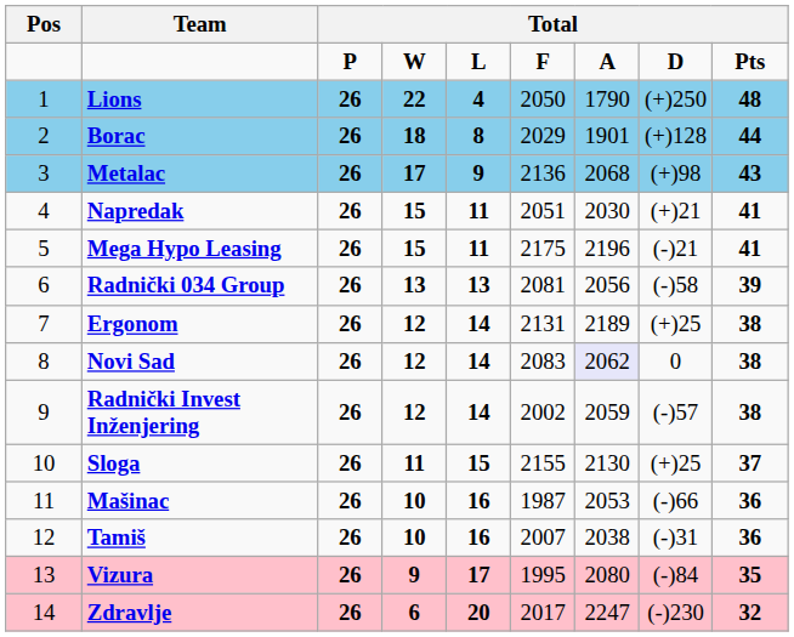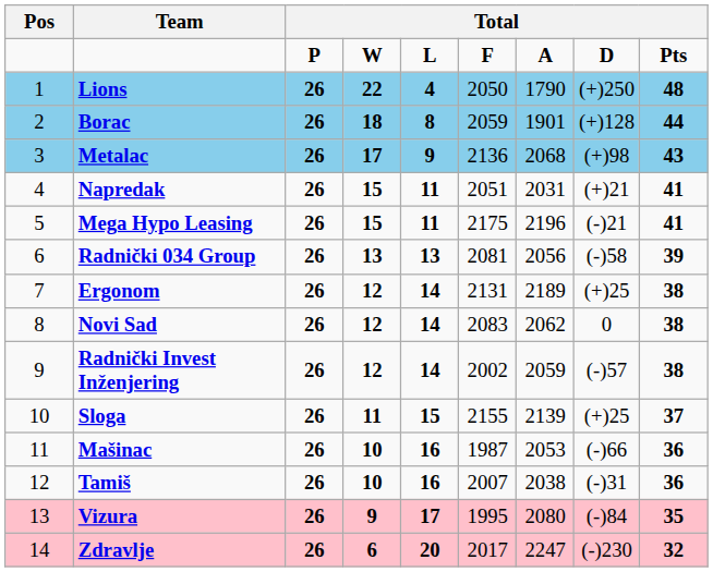 <table class="wikitable sortable" style="text-align: center; font-size:95%">
 <tr>
 <th width="44">Pos</th>
 <th width="151">Team</th>
 <th colspan=7>Total</th>
 </tr>
 <tr>
 <td></td>
 <td></td>
 <td width="36"><strong>P</strong></td>
 <td width="36"><strong>W</strong></td>
 <td width="36"><strong>L</strong></td>
 <td width="36"><strong>F</strong></td>
 <td width="36"><strong>A</strong></td>
 <td width="36"><strong>D</strong></td>
 <td width="44"><strong>Pts</strong></td>
 </tr>
 <tr bgcolor="87ceeb">
 <td>1</td>
 <td align="left"><strong><a href='#'>Lions</a></strong></td>
 <td><strong>26</strong></td>
 <td><strong>22</strong></td>
 <td><strong>4</strong></td>
 <td>2050</td>
 <td>1790</td>
 <td>(+)250</td>
 <td><strong>48</strong></td>
 </tr>
 <tr bgcolor="87ceeb">
 <td>2</td>
 <td align="left"><strong><a href='#'>Borac</a></strong></td>
 <td><strong>26</strong></td>
 <td><strong>18</strong></td>
 <td><strong>8</strong></td>
-<td>2029</td>
+<td>2059</td>
 <td>1901</td>
 <td>(+)128</td>
 <td><strong>44</strong></td>
 </tr>
 <tr bgcolor="87ceeb">
 <td>3</td>
 <td align="left"><strong><a href='#'>Metalac</a></strong></td>
 <td><strong>26</strong></td>
 <td><strong>17</strong></td>
 <td><strong>9</strong></td>
 <td>2136</td>
 <td>2068</td>
 <td>(+)98</td>
 <td><strong>43</strong></td>
 </tr>
 <tr>
 <td>4</td>
 <td align="left"><strong><a href='#'>Napredak</a></strong></td>
 <td><strong>26</strong></td>
 <td><strong>15</strong></td>
 <td><strong>11</strong></td>
 <td>2051</td>
-<td>2030</td>
+<td>2031</td>
 <td>(+)21</td>
 <td><strong>41</strong></td>
 </tr>
 <tr>
 <td>5</td>
 <td align="left"><strong><a href='#'>Mega Hypo Leasing</a></strong></td>
 <td><strong>26</strong></td>
 <td><strong>15</strong></td>
 <td><strong>11</strong></td>
 <td>2175</td>
 <td>2196</td>
 <td>(-)21</td>
 <td><strong>41</strong></td>
 </tr>
 <tr>
 <td>6</td>
 <td align="left"><strong><a href='#'>Radnički 034 Group</a></strong></td>
 <td><strong>26</strong></td>
 <td><strong>13</strong></td>
 <td><strong>13</strong></td>
 <td>2081</td>
 <td>2056</td>
 <td>(-)58</td>
 <td><strong>39</strong></td>
 </tr>
 <tr>
 <td>7</td>
 <td align="left"><strong><a href='#'>Ergonom</a></strong></td>
 <td><strong>26</strong></td>
 <td><strong>12</strong></td>
 <td><strong>14</strong></td>
 <td>2131</td>
 <td>2189</td>
 <td>(+)25</td>
 <td><strong>38</strong></td>
 </tr>
 <tr>
 <td>8</td>
 <td align="left"><strong><a href='#'>Novi Sad</a></strong></td>
 <td><strong>26</strong></td>
 <td><strong>12</strong></td>
 <td><strong>14</strong></td>
 <td>2083</td>
-<td style="background: lavender;">2062</td>
+<td>2062</td>
 <td>0</td>
 <td><strong>38</strong></td>
 </tr>
 <tr>
 <td>9</td>
 <td align="left"><strong><a href='#'>Radnički Invest Inženjering</a></strong></td>
 <td><strong>26</strong></td>
 <td><strong>12</strong></td>
 <td><strong>14</strong></td>
 <td>2002</td>
 <td>2059</td>
 <td>(-)57</td>
 <td><strong>38</strong></td>
 </tr>
 <tr>
 <td>10</td>
 <td align="left"><strong><a href='#'>Sloga</a></strong></td>
 <td><strong>26</strong></td>
 <td><strong>11</strong></td>
 <td><strong>15</strong></td>
 <td>2155</td>
-<td>2130</td>
+<td>2139</td>
 <td>(+)25</td>
 <td><strong>37</strong></td>
 </tr>
 <tr>
 <td>11</td>
 <td align="left"><strong><a href='#'>Mašinac</a></strong></td>
 <td><strong>26</strong></td>
 <td><strong>10</strong></td>
 <td><strong>16</strong></td>
 <td>1987</td>
 <td>2053</td>
 <td>(-)66</td>
 <td><strong>36</strong></td>
 </tr>
 <tr>
 <td>12</td>
 <td align="left"><strong><a href='#'>Tamiš</a></strong></td>
 <td><strong>26</strong></td>
 <td><strong>10</strong></td>
 <td><strong>16</strong></td>
 <td>2007</td>
 <td>2038</td>
 <td>(-)31</td>
 <td><strong>36</strong></td>
 </tr>
 <tr bgcolor="ffc0cb">
 <td>13</td>
 <td align="left"><strong><a href='#'>Vizura</a></strong></td>
 <td><strong>26</strong></td>
 <td><strong>9</strong></td>
 <td><strong>17</strong></td>
 <td>1995</td>
 <td>2080</td>
 <td>(-)84</td>
 <td><strong>35</strong></td>
 </tr>
 <tr bgcolor="ffc0cb">
 <td>14</td>
 <td align="left"><strong><a href='#'>Zdravlje</a></strong></td>
 <td><strong>26</strong></td>
 <td><strong>6</strong></td>
 <td><strong>20</strong></td>
 <td>2017</td>
 <td>2247</td>
 <td>(-)230</td>
 <td><strong>32</strong></td>
 </tr>
 </table>
